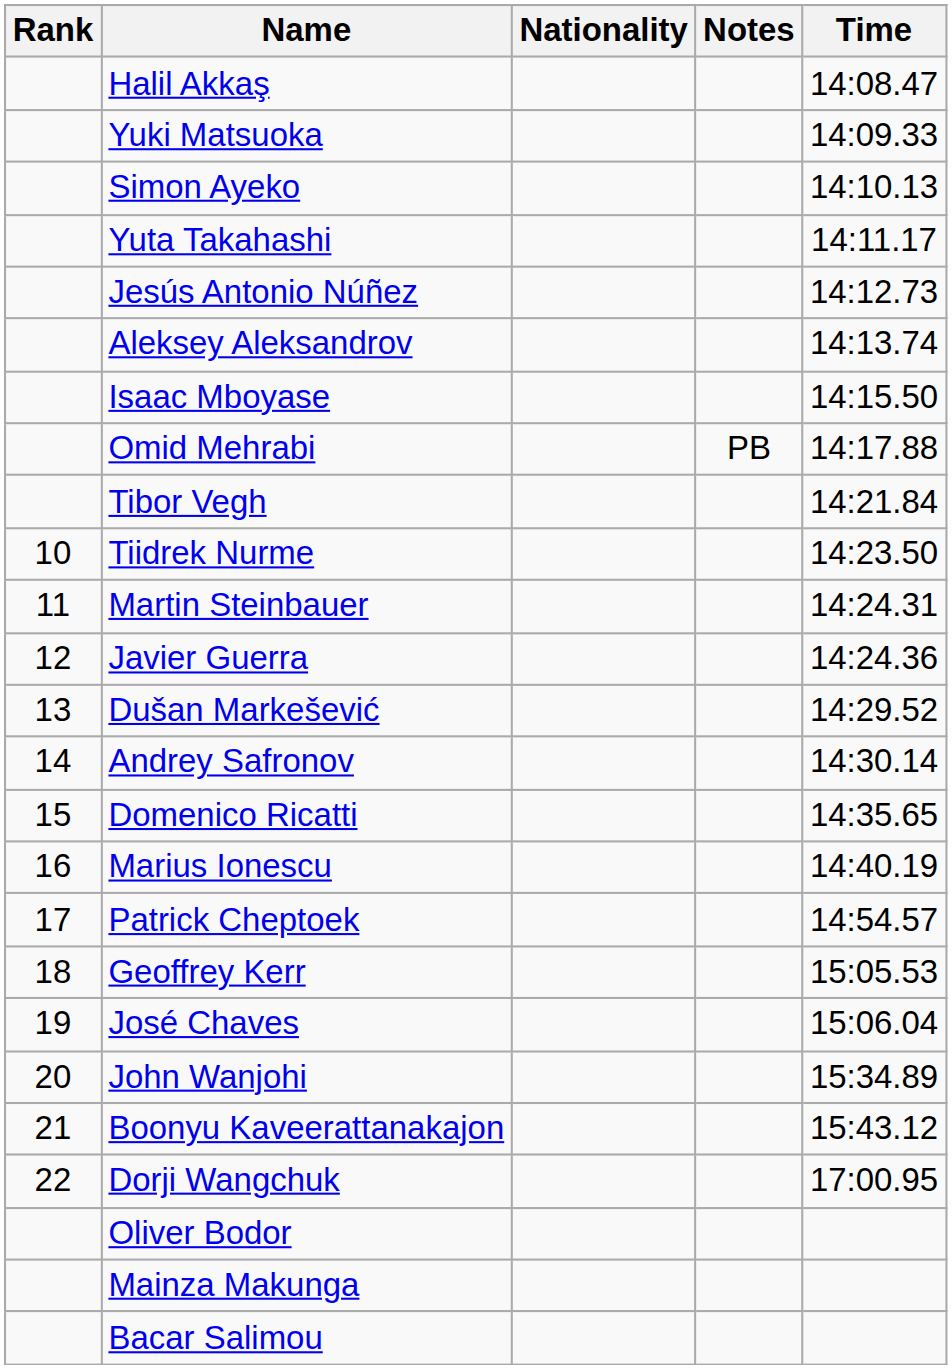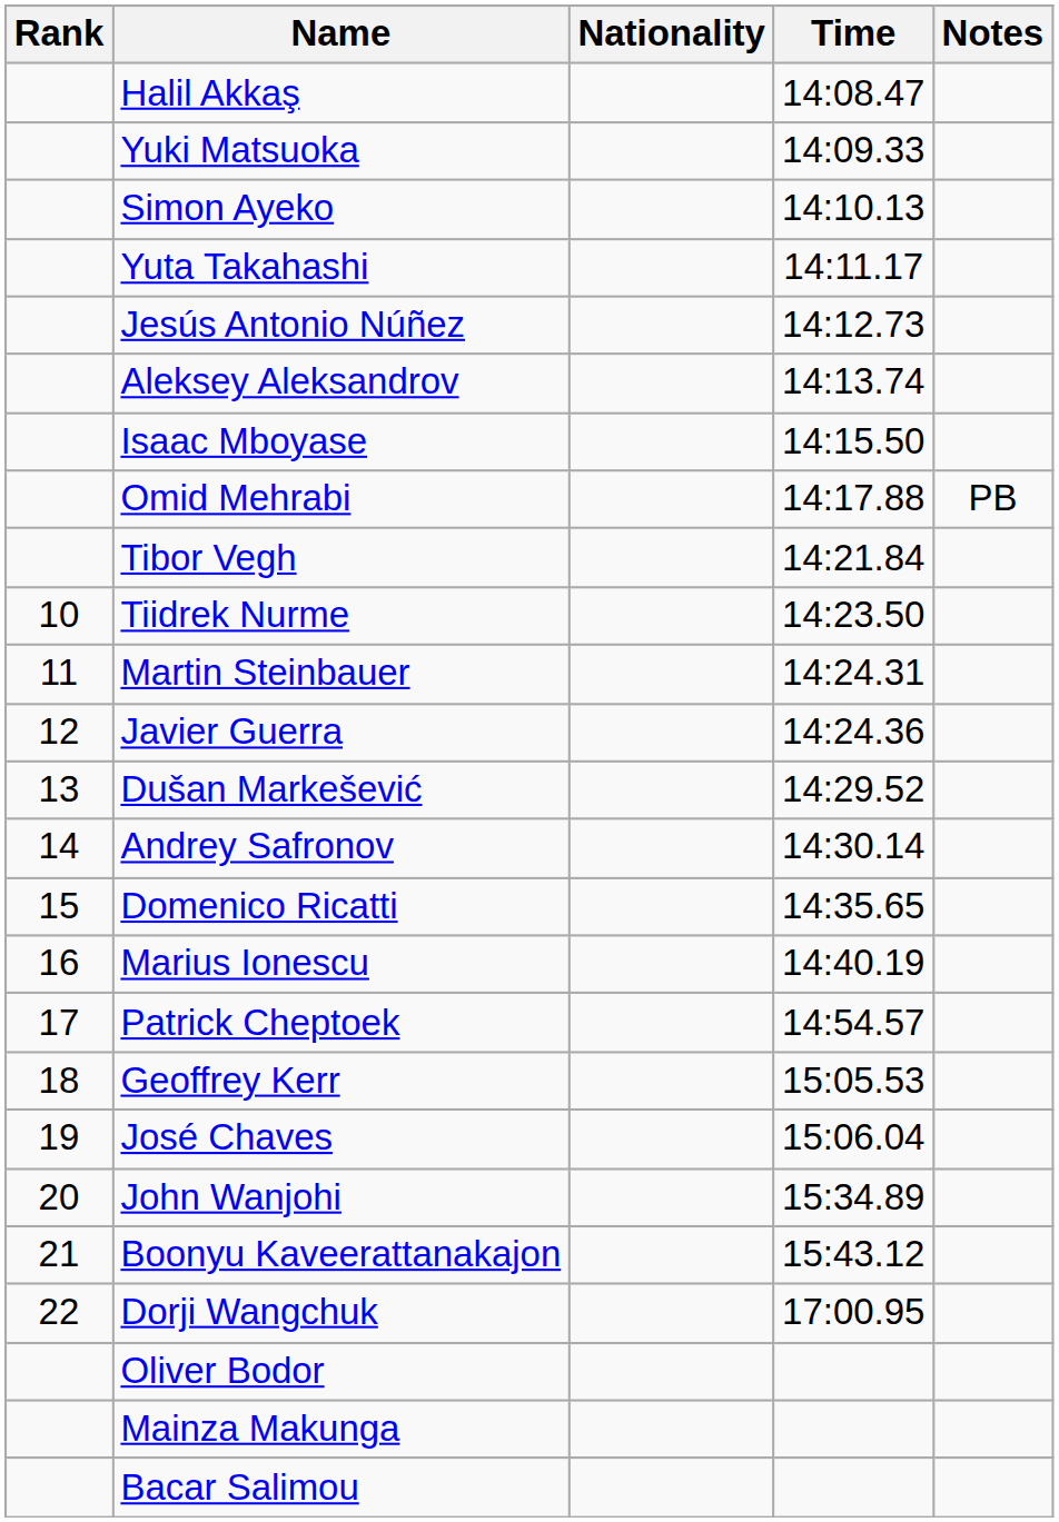 <table class="wikitable sortable" style="text-align:center">
 <tr>
 <th>Rank</th>
 <th>Name</th>
 <th>Nationality</th>
+<th>Time</th>
 <th>Notes</th>
-<th>Time</th>
 </tr>
 <tr>
 <td></td>
 <td align=left><a href='#'>Halil Akkaş</a></td>
 <td align=left></td>
+<td>14:08.47</td>
 <td></td>
-<td>14:08.47</td>
 </tr>
 <tr>
 <td></td>
 <td align=left><a href='#'>Yuki Matsuoka</a></td>
 <td align=left></td>
+<td>14:09.33</td>
 <td></td>
-<td>14:09.33</td>
 </tr>
 <tr>
 <td></td>
 <td align=left><a href='#'>Simon Ayeko</a></td>
 <td align=left></td>
+<td>14:10.13</td>
 <td></td>
-<td>14:10.13</td>
 </tr>
 <tr>
 <td></td>
 <td align=left><a href='#'>Yuta Takahashi</a></td>
 <td align=left></td>
+<td>14:11.17</td>
 <td></td>
-<td>14:11.17</td>
 </tr>
 <tr>
 <td></td>
 <td align=left><a href='#'>Jesús Antonio Núñez</a></td>
 <td align=left></td>
+<td>14:12.73</td>
 <td></td>
-<td>14:12.73</td>
 </tr>
 <tr>
 <td></td>
 <td align=left><a href='#'>Aleksey Aleksandrov</a></td>
 <td align=left></td>
+<td>14:13.74</td>
 <td></td>
-<td>14:13.74</td>
 </tr>
 <tr>
 <td></td>
 <td align=left><a href='#'>Isaac Mboyase</a></td>
 <td align=left></td>
+<td>14:15.50</td>
 <td></td>
-<td>14:15.50</td>
 </tr>
 <tr>
 <td></td>
 <td align=left><a href='#'>Omid Mehrabi</a></td>
 <td align=left></td>
+<td>14:17.88</td>
 <td>PB</td>
-<td>14:17.88</td>
 </tr>
 <tr>
 <td></td>
 <td align=left><a href='#'>Tibor Vegh</a></td>
 <td align=left></td>
+<td>14:21.84</td>
 <td></td>
-<td>14:21.84</td>
 </tr>
 <tr>
 <td>10</td>
 <td align=left><a href='#'>Tiidrek Nurme</a></td>
 <td align=left></td>
+<td>14:23.50</td>
 <td></td>
-<td>14:23.50</td>
 </tr>
 <tr>
 <td>11</td>
 <td align=left><a href='#'>Martin Steinbauer</a></td>
 <td align=left></td>
+<td>14:24.31</td>
 <td></td>
-<td>14:24.31</td>
 </tr>
 <tr>
 <td>12</td>
 <td align=left><a href='#'>Javier Guerra</a></td>
 <td align=left></td>
+<td>14:24.36</td>
 <td></td>
-<td>14:24.36</td>
 </tr>
 <tr>
 <td>13</td>
 <td align=left><a href='#'>Dušan Markešević</a></td>
 <td align=left></td>
+<td>14:29.52</td>
 <td></td>
-<td>14:29.52</td>
 </tr>
 <tr>
 <td>14</td>
 <td align=left><a href='#'>Andrey Safronov</a></td>
 <td align=left></td>
+<td>14:30.14</td>
 <td></td>
-<td>14:30.14</td>
 </tr>
 <tr>
 <td>15</td>
 <td align=left><a href='#'>Domenico Ricatti</a></td>
 <td align=left></td>
+<td>14:35.65</td>
 <td></td>
-<td>14:35.65</td>
 </tr>
 <tr>
 <td>16</td>
 <td align=left><a href='#'>Marius Ionescu</a></td>
 <td align=left></td>
+<td>14:40.19</td>
 <td></td>
-<td>14:40.19</td>
 </tr>
 <tr>
 <td>17</td>
 <td align=left><a href='#'>Patrick Cheptoek</a></td>
 <td align=left></td>
+<td>14:54.57</td>
 <td></td>
-<td>14:54.57</td>
 </tr>
 <tr>
 <td>18</td>
 <td align=left><a href='#'>Geoffrey Kerr</a></td>
 <td align=left></td>
+<td>15:05.53</td>
 <td></td>
-<td>15:05.53</td>
 </tr>
 <tr>
 <td>19</td>
 <td align=left><a href='#'>José Chaves</a></td>
 <td align=left></td>
+<td>15:06.04</td>
 <td></td>
-<td>15:06.04</td>
 </tr>
 <tr>
 <td>20</td>
 <td align=left><a href='#'>John Wanjohi</a></td>
 <td align=left></td>
+<td>15:34.89</td>
 <td></td>
-<td>15:34.89</td>
 </tr>
 <tr>
 <td>21</td>
 <td align=left><a href='#'>Boonyu Kaveerattanakajon</a></td>
 <td align=left></td>
+<td>15:43.12</td>
 <td></td>
-<td>15:43.12</td>
 </tr>
 <tr>
 <td>22</td>
 <td align=left><a href='#'>Dorji Wangchuk</a></td>
 <td align=left></td>
+<td>17:00.95</td>
 <td></td>
-<td>17:00.95</td>
 </tr>
 <tr>
 <td></td>
 <td align=left><a href='#'>Oliver Bodor</a></td>
 <td align=left></td>
 <td></td>
 <td></td>
 </tr>
 <tr>
 <td></td>
 <td align=left><a href='#'>Mainza Makunga</a></td>
 <td align=left></td>
 <td></td>
 <td></td>
 </tr>
 <tr>
 <td></td>
 <td align=left><a href='#'>Bacar Salimou</a></td>
 <td align=left></td>
 <td></td>
 <td></td>
 </tr>
 </table>
